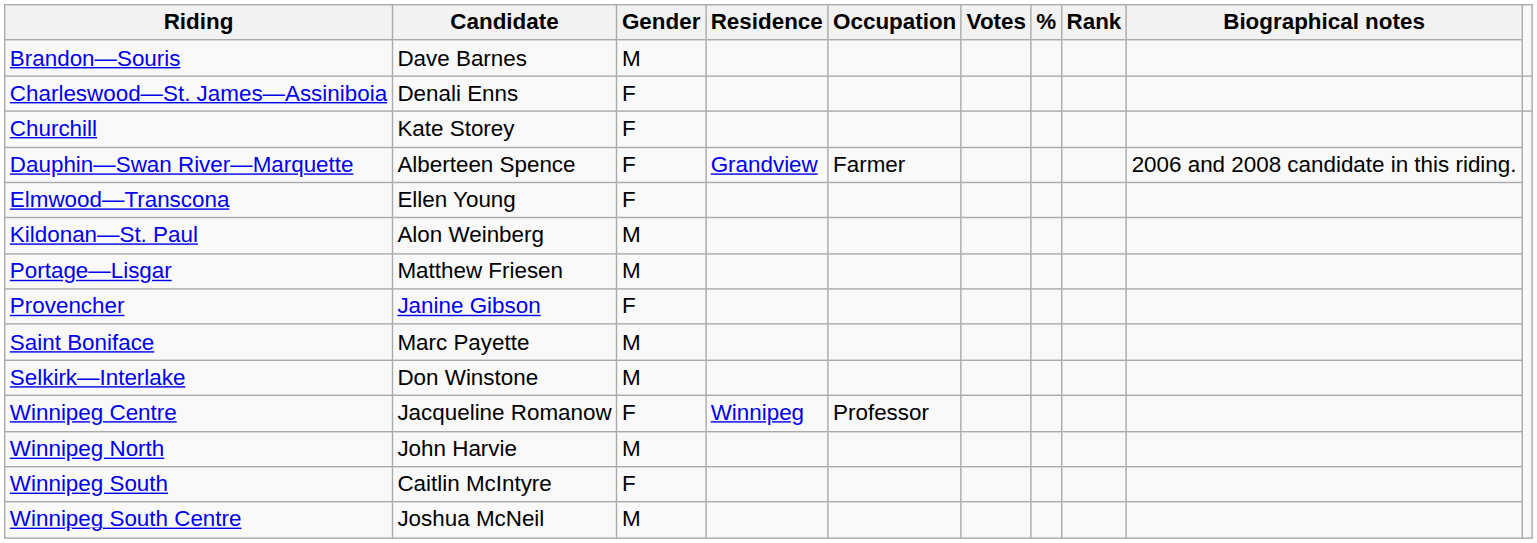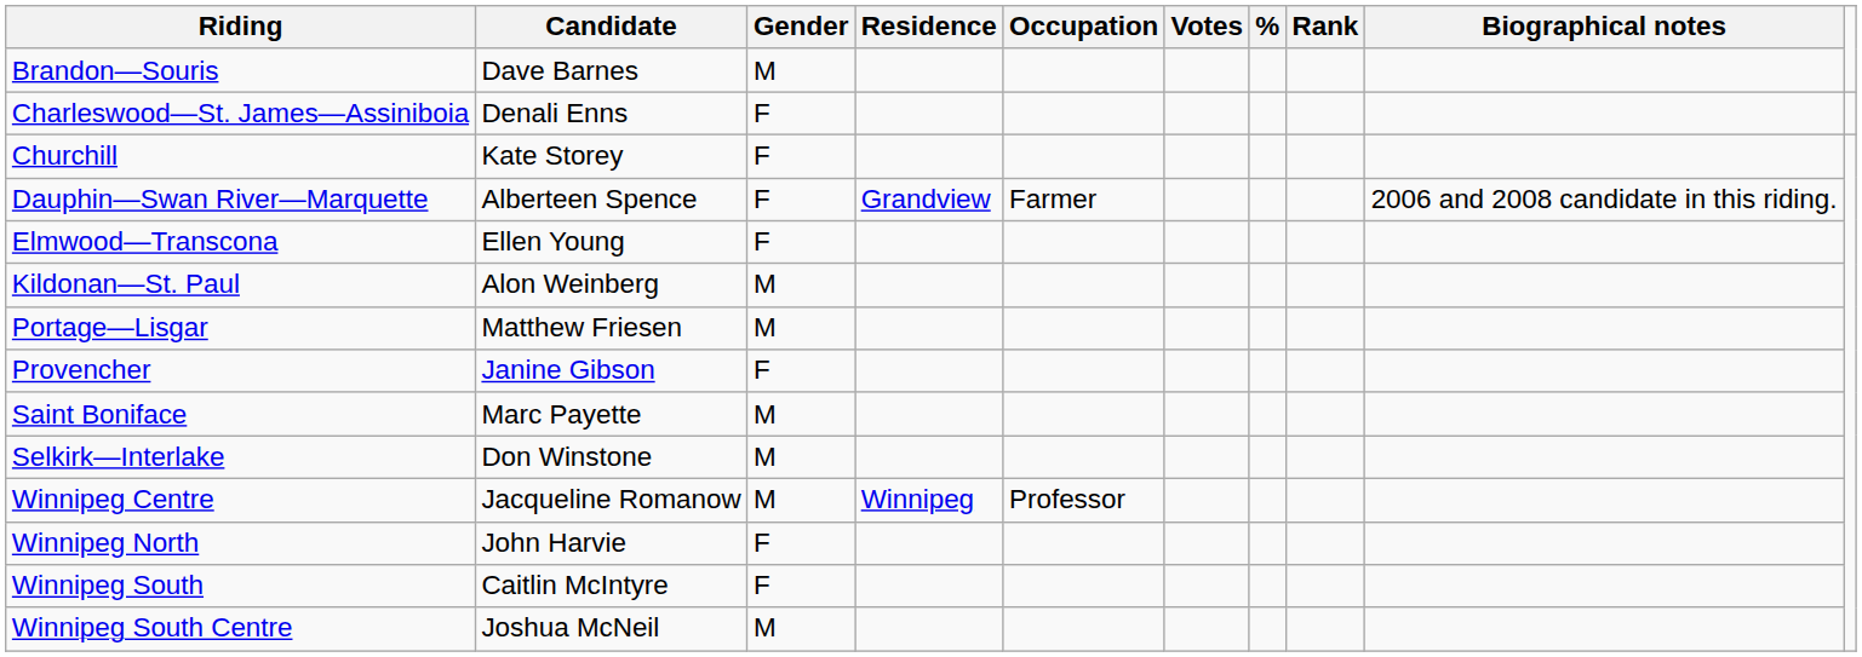 <table class="wikitable sortable">
 <tr>
 <th>Riding</th>
 <th>Candidate</th>
 <th>Gender</th>
 <th>Residence</th>
 <th>Occupation</th>
 <th>Votes</th>
 <th>%</th>
 <th>Rank</th>
 <th>Biographical notes</th>
 </tr>
 <tr>
 <td><a href='#'>Brandon—Souris</a></td>
 <td>Dave Barnes</td>
 <td>M</td>
 <td></td>
 <td></td>
 <td></td>
 <td></td>
 <td></td>
 <td></td>
 </tr>
 <tr>
 <td><a href='#'>Charleswood—St. James—Assiniboia</a></td>
 <td>Denali Enns</td>
 <td>F</td>
 <td></td>
 <td></td>
 <td></td>
 <td></td>
 <td></td>
 <td></td>
 <td></td>
 </tr>
 <tr>
 <td><a href='#'>Churchill</a></td>
 <td>Kate Storey</td>
 <td>F</td>
 <td></td>
 <td></td>
 <td></td>
 <td></td>
 <td></td>
 <td></td>
 </tr>
 <tr>
 <td><a href='#'>Dauphin—Swan River—Marquette</a></td>
 <td>Alberteen Spence</td>
 <td>F</td>
 <td><a href='#'>Grandview</a></td>
 <td>Farmer</td>
 <td></td>
 <td></td>
 <td></td>
 <td>2006 and 2008 candidate in this riding.</td>
 </tr>
 <tr>
 <td><a href='#'>Elmwood—Transcona</a></td>
 <td>Ellen Young</td>
 <td>F</td>
 <td></td>
 <td></td>
 <td></td>
 <td></td>
 <td></td>
 <td></td>
 </tr>
 <tr>
 <td><a href='#'>Kildonan—St. Paul</a></td>
 <td>Alon Weinberg</td>
 <td>M</td>
 <td></td>
 <td></td>
 <td></td>
 <td></td>
 <td></td>
 <td></td>
 </tr>
 <tr>
 <td><a href='#'>Portage—Lisgar</a></td>
 <td>Matthew Friesen</td>
 <td>M</td>
 <td></td>
 <td></td>
 <td></td>
 <td></td>
 <td></td>
 <td></td>
 </tr>
 <tr>
 <td><a href='#'>Provencher</a></td>
 <td><a href='#'>Janine Gibson</a></td>
 <td>F</td>
 <td></td>
 <td></td>
 <td></td>
 <td></td>
 <td></td>
 <td></td>
 </tr>
 <tr>
 <td><a href='#'>Saint Boniface</a></td>
 <td>Marc Payette</td>
 <td>M</td>
 <td></td>
 <td></td>
 <td></td>
 <td></td>
 <td></td>
 <td></td>
 </tr>
 <tr>
 <td><a href='#'>Selkirk—Interlake</a></td>
 <td>Don Winstone</td>
 <td>M</td>
 <td></td>
 <td></td>
 <td></td>
 <td></td>
 <td></td>
 <td></td>
 </tr>
 <tr>
 <td><a href='#'>Winnipeg Centre</a></td>
 <td>Jacqueline Romanow</td>
-<td>F</td>
+<td>M</td>
 <td><a href='#'>Winnipeg</a></td>
 <td>Professor</td>
 <td></td>
 <td></td>
 <td></td>
 <td></td>
 </tr>
 <tr>
 <td><a href='#'>Winnipeg North</a></td>
 <td>John Harvie</td>
-<td>M</td>
+<td>F</td>
 <td></td>
 <td></td>
 <td></td>
 <td></td>
 <td></td>
 <td></td>
 </tr>
 <tr>
 <td><a href='#'>Winnipeg South</a></td>
 <td>Caitlin McIntyre</td>
 <td>F</td>
 <td></td>
 <td></td>
 <td></td>
 <td></td>
 <td></td>
 <td></td>
 </tr>
 <tr>
 <td><a href='#'>Winnipeg South Centre</a></td>
 <td>Joshua McNeil</td>
 <td>M</td>
 <td></td>
 <td></td>
 <td></td>
 <td></td>
 <td></td>
 <td></td>
 </tr>
 </table>
